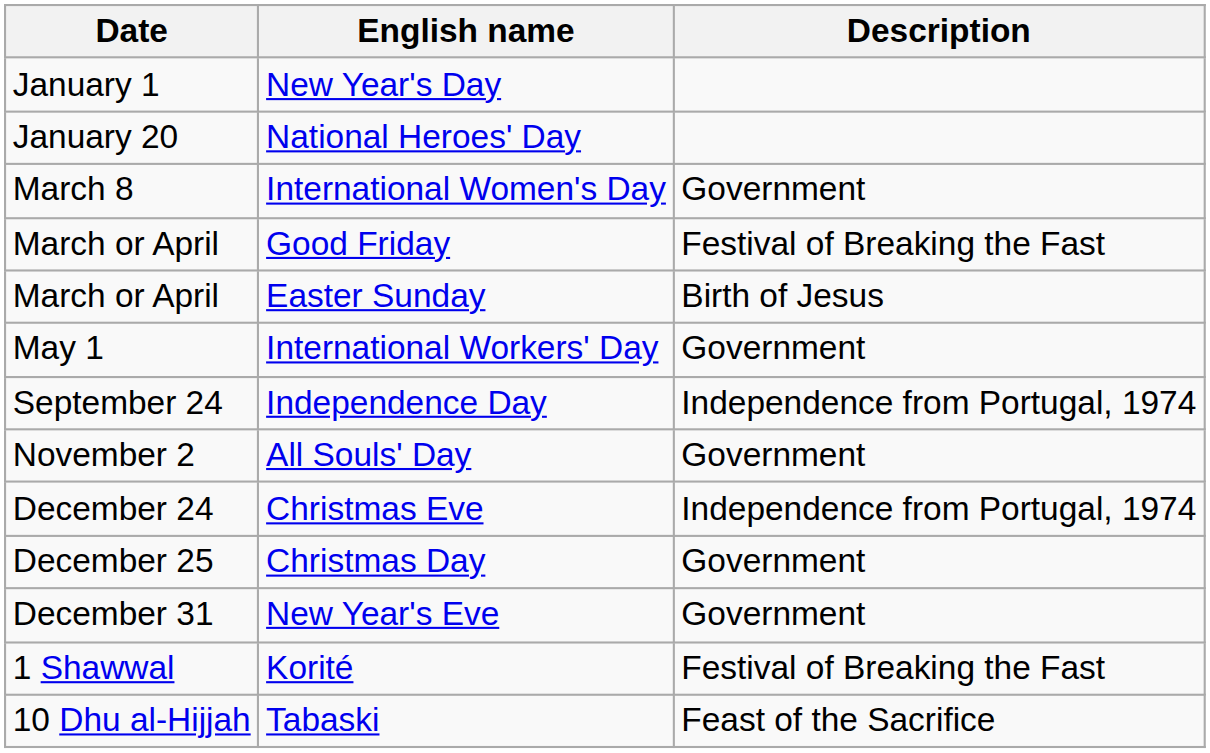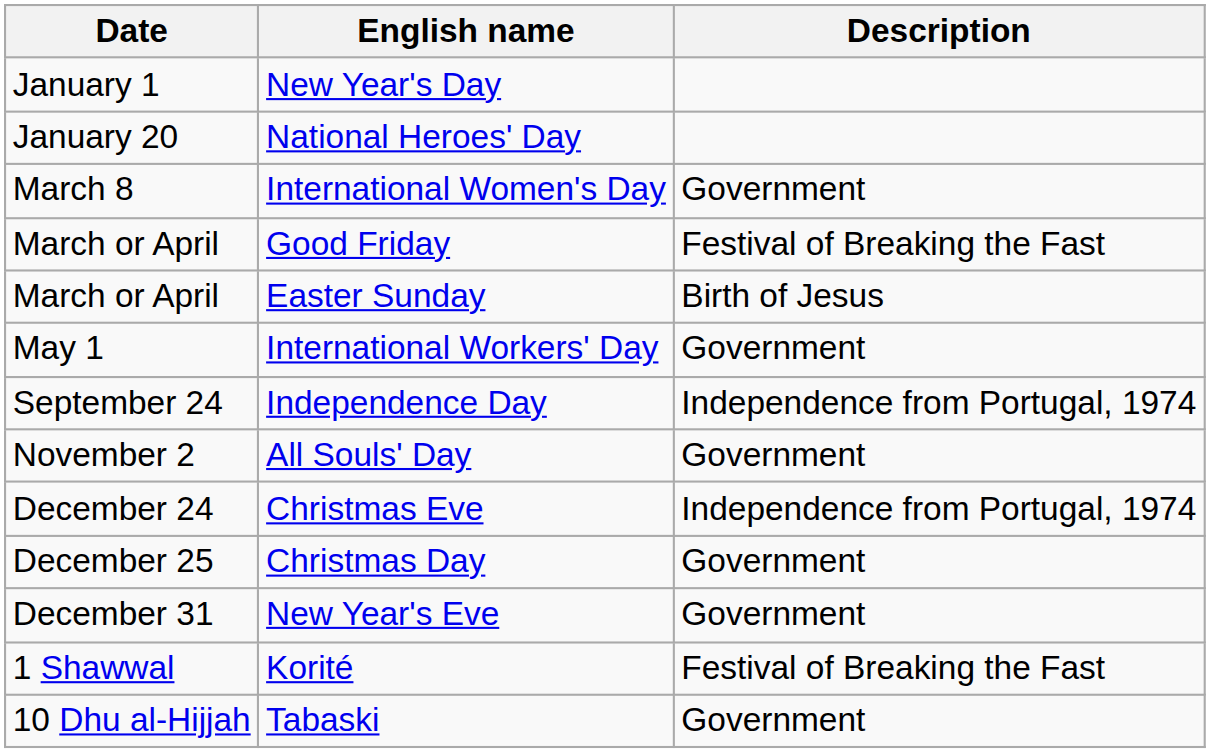 <table class="wikitable">
 <tr>
 <th>Date</th>
 <th>English name</th>
 <th>Description</th>
 </tr>
 <tr>
 <td>January 1</td>
 <td><a href='#'>New Year's Day</a></td>
 <td></td>
 </tr>
 <tr>
 <td>January 20</td>
 <td><a href='#'>National Heroes' Day</a></td>
 <td></td>
 </tr>
 <tr>
 <td>March 8</td>
 <td><a href='#'>International Women's Day</a></td>
 <td>Government</td>
 </tr>
 <tr>
 <td>March or April</td>
 <td><a href='#'>Good Friday</a></td>
 <td>Festival of Breaking the Fast</td>
 </tr>
 <tr>
 <td>March or April</td>
 <td><a href='#'>Easter Sunday</a></td>
 <td>Birth of Jesus</td>
 </tr>
 <tr>
 <td>May 1</td>
 <td><a href='#'>International Workers' Day</a></td>
 <td>Government</td>
 </tr>
 <tr>
 <td>September 24</td>
 <td><a href='#'>Independence Day</a></td>
 <td>Independence from Portugal, 1974</td>
 </tr>
 <tr>
 <td>November 2</td>
 <td><a href='#'>All Souls' Day</a></td>
 <td>Government</td>
 </tr>
 <tr>
 <td>December 24</td>
 <td><a href='#'>Christmas Eve</a></td>
 <td>Independence from Portugal, 1974</td>
 </tr>
 <tr>
 <td>December 25</td>
 <td><a href='#'>Christmas Day</a></td>
 <td>Government</td>
 </tr>
 <tr>
 <td>December 31</td>
 <td><a href='#'>New Year's Eve</a></td>
 <td>Government</td>
 </tr>
 <tr>
 <td>1 <a href='#'>Shawwal</a></td>
 <td><a href='#'>Korité</a></td>
 <td>Festival of Breaking the Fast</td>
 </tr>
 <tr>
 <td>10 <a href='#'>Dhu al-Hijjah</a></td>
 <td><a href='#'>Tabaski</a></td>
-<td>Feast of the Sacrifice</td>
+<td>Government</td>
 </tr>
 </table>
